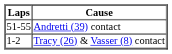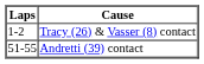 <table border=2 cellspacing=0>
 <tr>
 <th>Laps</th>
 <th>Cause</th>
 </tr>
 <tr>
+<td>1-2</td>
+<td><a href='#'>Tracy (26)</a> & <a href='#'>Vasser (8)</a> contact</td>
+</tr>
+<tr>
 <td>51-55</td>
 <td><a href='#'>Andretti (39)</a> contact</td>
 </tr>
-<tr>
-<td>1-2</td>
-<td><a href='#'>Tracy (26)</a> & <a href='#'>Vasser (8)</a> contact</td>
-</tr>
 </table>
